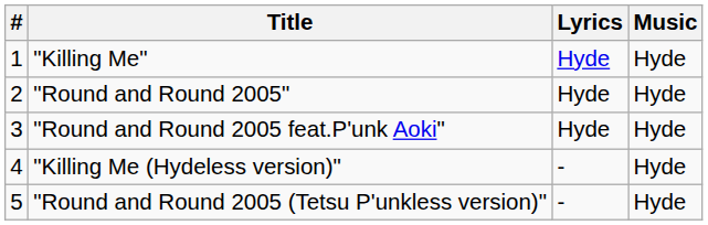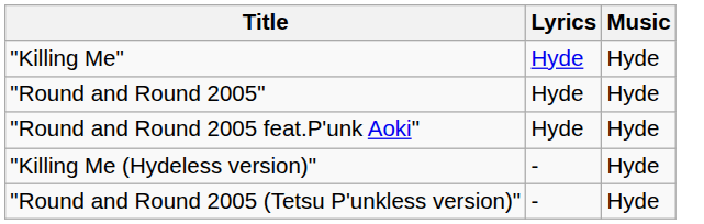 <table class="wikitable">
 <tr>
-<th>#</th>
 <th>Title</th>
 <th>Lyrics</th>
 <th>Music</th>
 </tr>
 <tr>
-<td>1</td>
 <td>"Killing Me"</td>
 <td><a href='#'>Hyde</a></td>
 <td>Hyde</td>
 </tr>
 <tr>
-<td>2</td>
 <td>"Round and Round 2005"</td>
 <td>Hyde</td>
 <td>Hyde</td>
 </tr>
 <tr>
-<td>3</td>
 <td>"Round and Round 2005 feat.P'unk <a href='#'>Aoki</a>"</td>
 <td>Hyde</td>
 <td>Hyde</td>
 </tr>
 <tr>
-<td>4</td>
 <td>"Killing Me (Hydeless version)"</td>
 <td>‐</td>
 <td>Hyde</td>
 </tr>
 <tr>
-<td>5</td>
 <td>"Round and Round 2005 (Tetsu P'unkless version)"</td>
 <td>‐</td>
 <td>Hyde</td>
 </tr>
 </table>
